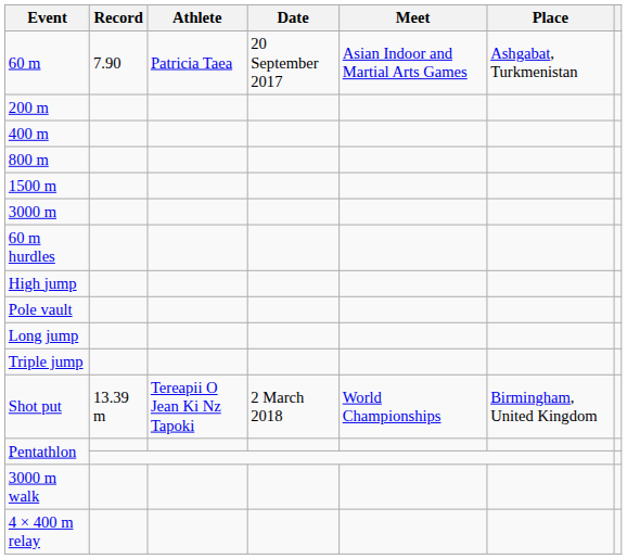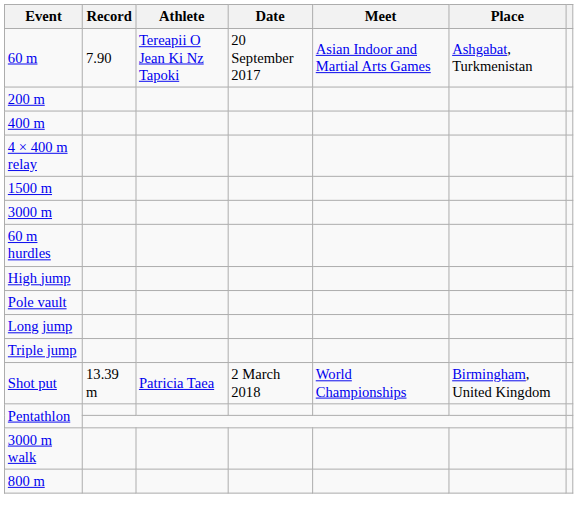 <table class="wikitable" style="font-size:95%; width: 95%;">
 <tr>
 <th>Event</th>
 <th>Record</th>
 <th>Athlete</th>
 <th>Date</th>
 <th>Meet</th>
 <th>Place</th>
 <th></th>
 </tr>
 <tr>
 <td><a href='#'>60 m</a></td>
 <td>7.90</td>
-<td><a href='#'>Patricia Taea</a></td>
+<td><a href='#'>Tereapii O Jean Ki Nz Tapoki</a></td>
 <td>20 September 2017</td>
 <td><a href='#'>Asian Indoor and Martial Arts Games</a></td>
 <td><a href='#'>Ashgabat</a>, Turkmenistan</td>
 <td></td>
 </tr>
 <tr>
 <td><a href='#'>200 m</a></td>
 <td></td>
 <td></td>
 <td></td>
 <td></td>
 <td></td>
 <td></td>
 </tr>
 <tr>
 <td><a href='#'>400 m</a></td>
 <td></td>
 <td></td>
 <td></td>
 <td></td>
 <td></td>
 <td></td>
 </tr>
 <tr>
-<td><a href='#'>800 m</a></td>
+<td><a href='#'>4 × 400 m relay</a></td>
 <td></td>
 <td></td>
 <td></td>
 <td></td>
 <td></td>
 <td></td>
 </tr>
 <tr>
 <td><a href='#'>1500 m</a></td>
 <td></td>
 <td></td>
 <td></td>
 <td></td>
 <td></td>
 <td></td>
 </tr>
 <tr>
 <td><a href='#'>3000 m</a></td>
 <td></td>
 <td></td>
 <td></td>
 <td></td>
 <td></td>
 <td></td>
 </tr>
 <tr>
 <td><a href='#'>60 m hurdles</a></td>
 <td></td>
 <td></td>
 <td></td>
 <td></td>
 <td></td>
 <td></td>
 </tr>
 <tr>
 <td><a href='#'>High jump</a></td>
 <td></td>
 <td></td>
 <td></td>
 <td></td>
 <td></td>
 <td></td>
 </tr>
 <tr>
 <td><a href='#'>Pole vault</a></td>
 <td></td>
 <td></td>
 <td></td>
 <td></td>
 <td></td>
 <td></td>
 </tr>
 <tr>
 <td><a href='#'>Long jump</a></td>
 <td></td>
 <td></td>
 <td></td>
 <td></td>
 <td></td>
 <td></td>
 </tr>
 <tr>
 <td><a href='#'>Triple jump</a></td>
 <td></td>
 <td></td>
 <td></td>
 <td></td>
 <td></td>
 <td></td>
 </tr>
 <tr>
 <td><a href='#'>Shot put</a></td>
 <td>13.39 m</td>
-<td><a href='#'>Tereapii O Jean Ki Nz Tapoki</a></td>
+<td><a href='#'>Patricia Taea</a></td>
 <td>2 March 2018</td>
 <td><a href='#'>World Championships</a></td>
 <td><a href='#'>Birmingham</a>, United Kingdom</td>
 <td></td>
 </tr>
 <tr>
 <td rowspan=2><a href='#'>Pentathlon</a></td>
 <td></td>
 <td></td>
 <td></td>
 <td></td>
 <td></td>
 <td></td>
 </tr>
 <tr>
 <td colspan=5></td>
 <td></td>
 </tr>
 <tr>
 <td><a href='#'>3000 m walk</a></td>
 <td></td>
 <td></td>
 <td></td>
 <td></td>
 <td></td>
 <td></td>
 </tr>
 <tr>
-<td><a href='#'>4 × 400 m relay</a></td>
+<td><a href='#'>800 m</a></td>
 <td></td>
 <td></td>
 <td></td>
 <td></td>
 <td></td>
 <td></td>
 </tr>
 </table>
